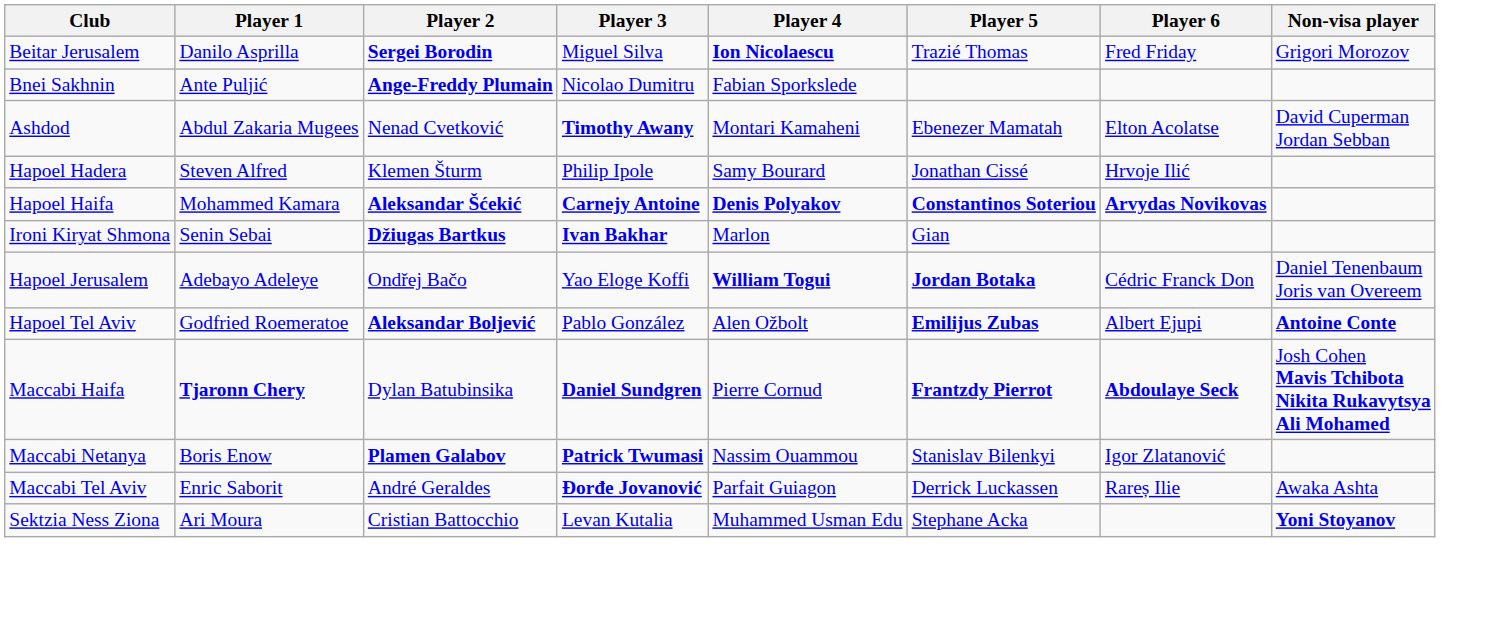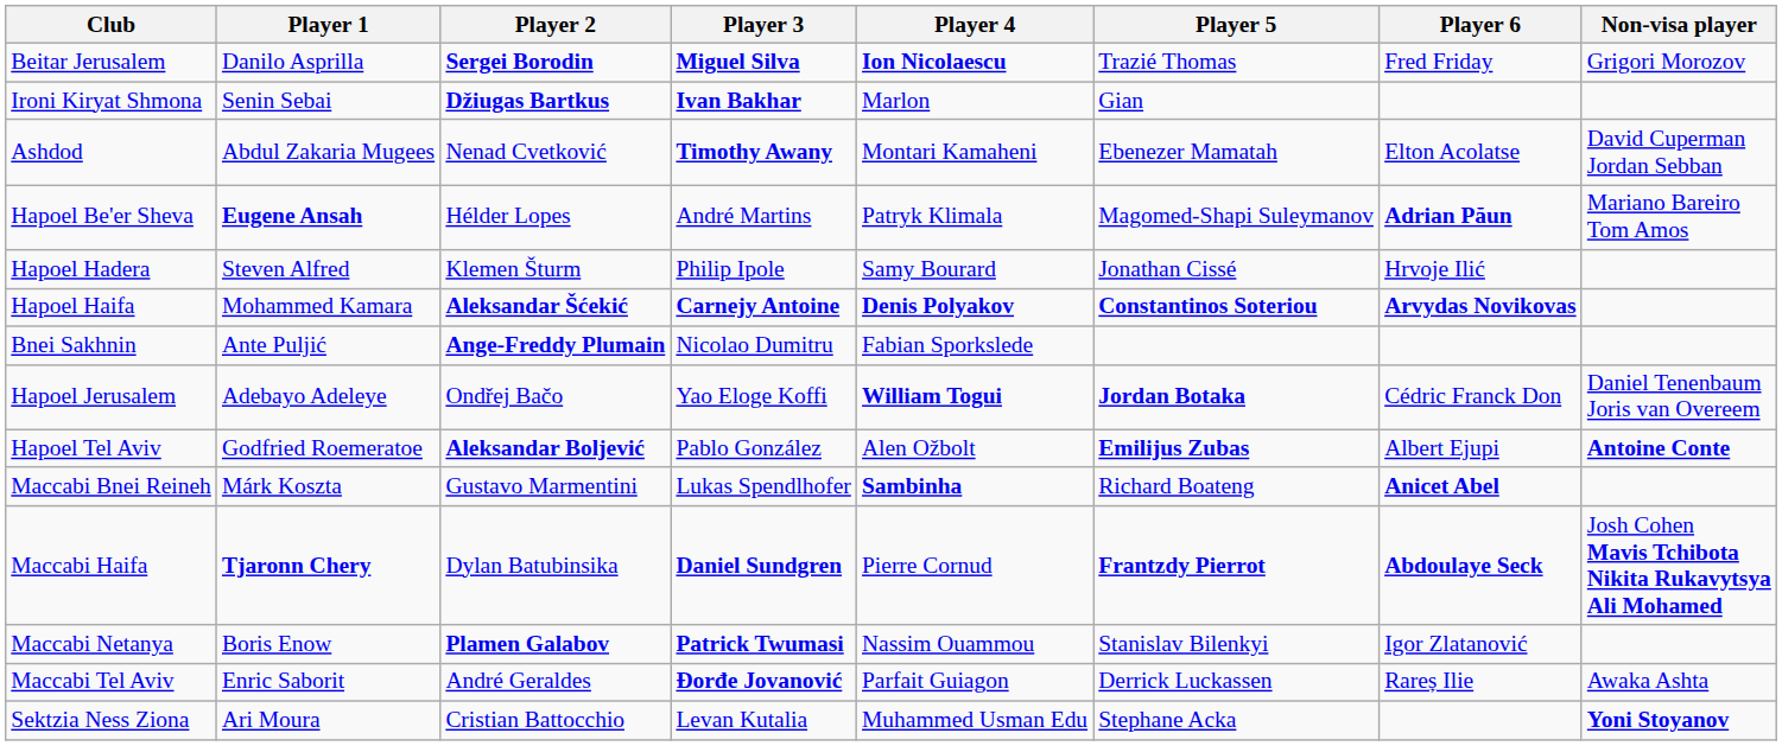 <table class="wikitable" style="font-size:85%;">
 <tr>
 <th>Club</th>
 <th>Player 1</th>
 <th>Player 2</th>
 <th>Player 3</th>
 <th>Player 4</th>
 <th>Player 5</th>
 <th>Player 6</th>
 <th>Non-visa player</th>
 </tr>
 <tr>
 <td><a href='#'>Beitar Jerusalem</a></td>
 <td> <a href='#'>Danilo Asprilla</a></td>
 <td> <strong><a href='#'>Sergei Borodin</a></strong></td>
-<td> <a href='#'>Miguel Silva</a></td>
+<td><strong> <a href='#'>Miguel Silva</a></strong></td>
 <td> <strong><a href='#'>Ion Nicolaescu</a></strong></td>
 <td> <a href='#'>Trazié Thomas</a></td>
 <td> <a href='#'>Fred Friday</a></td>
 <td> <a href='#'>Grigori Morozov</a></td>
 </tr>
 <tr>
-<td><a href='#'>Bnei Sakhnin</a></td>
-<td> <a href='#'>Ante Puljić</a></td>
-<td> <strong><a href='#'>Ange-Freddy Plumain</a></strong></td>
-<td> <a href='#'>Nicolao Dumitru</a></td>
-<td> <a href='#'>Fabian Sporkslede</a></td>
-<td></td>
+<td><a href='#'>Ironi Kiryat Shmona</a></td>
+<td> <a href='#'>Senin Sebai</a></td>
+<td> <strong><a href='#'>Džiugas Bartkus</a></strong></td>
+<td> <strong><a href='#'>Ivan Bakhar</a></strong></td>
+<td> <a href='#'>Marlon</a></td>
+<td> <a href='#'>Gian</a></td>
 <td></td>
 <td></td>
 </tr>
 <tr>
 <td><a href='#'>Ashdod</a></td>
 <td> <a href='#'>Abdul Zakaria Mugees</a></td>
 <td> <a href='#'>Nenad Cvetković</a></td>
 <td> <strong><a href='#'>Timothy Awany</a></strong></td>
 <td> <a href='#'>Montari Kamaheni</a></td>
 <td> <a href='#'>Ebenezer Mamatah</a></td>
 <td> <a href='#'>Elton Acolatse</a></td>
 <td> <a href='#'>David Cuperman</a><br> <a href='#'>Jordan Sebban</a></td>
+</tr>
+<tr>
+<td><a href='#'>Hapoel Be'er Sheva</a></td>
+<td> <strong><a href='#'>Eugene Ansah</a></strong></td>
+<td> <a href='#'>Hélder Lopes</a></td>
+<td> <a href='#'>André Martins</a></td>
+<td> <a href='#'>Patryk Klimala</a></td>
+<td> <a href='#'>Magomed-Shapi Suleymanov</a></td>
+<td> <strong><a href='#'>Adrian Păun</a></strong></td>
+<td> <a href='#'>Mariano Bareiro</a><br> <a href='#'>Tom Amos</a></td>
 </tr>
 <tr>
 <td><a href='#'>Hapoel Hadera</a></td>
 <td> <a href='#'>Steven Alfred</a></td>
 <td> <a href='#'>Klemen Šturm</a></td>
 <td> <a href='#'>Philip Ipole</a></td>
 <td> <a href='#'>Samy Bourard</a></td>
 <td> <a href='#'>Jonathan Cissé</a></td>
 <td> <a href='#'>Hrvoje Ilić</a></td>
 <td></td>
 </tr>
 <tr>
 <td><a href='#'>Hapoel Haifa</a></td>
 <td> <a href='#'>Mohammed Kamara</a></td>
 <td> <strong><a href='#'>Aleksandar Šćekić</a></strong></td>
 <td> <strong><a href='#'>Carnejy Antoine</a></strong></td>
 <td> <strong><a href='#'>Denis Polyakov</a></strong></td>
 <td> <strong><a href='#'>Constantinos Soteriou</a></strong></td>
 <td> <strong><a href='#'>Arvydas Novikovas</a></strong></td>
 <td></td>
 </tr>
 <tr>
-<td><a href='#'>Ironi Kiryat Shmona</a></td>
-<td> <a href='#'>Senin Sebai</a></td>
-<td> <strong><a href='#'>Džiugas Bartkus</a></strong></td>
-<td> <strong><a href='#'>Ivan Bakhar</a></strong></td>
-<td> <a href='#'>Marlon</a></td>
-<td> <a href='#'>Gian</a></td>
+<td><a href='#'>Bnei Sakhnin</a></td>
+<td> <a href='#'>Ante Puljić</a></td>
+<td> <strong><a href='#'>Ange-Freddy Plumain</a></strong></td>
+<td> <a href='#'>Nicolao Dumitru</a></td>
+<td> <a href='#'>Fabian Sporkslede</a></td>
+<td></td>
 <td></td>
 <td></td>
 </tr>
 <tr>
 <td><a href='#'>Hapoel Jerusalem</a></td>
 <td> <a href='#'>Adebayo Adeleye</a></td>
 <td> <a href='#'>Ondřej Bačo</a></td>
 <td> <a href='#'>Yao Eloge Koffi</a></td>
 <td> <strong><a href='#'>William Togui</a></strong></td>
 <td> <strong><a href='#'>Jordan Botaka</a></strong></td>
 <td> <a href='#'>Cédric Franck Don</a></td>
 <td> <a href='#'>Daniel Tenenbaum</a><br> <a href='#'>Joris van Overeem</a></td>
 </tr>
 <tr>
 <td><a href='#'>Hapoel Tel Aviv</a></td>
 <td> <a href='#'>Godfried Roemeratoe</a></td>
 <td> <strong><a href='#'>Aleksandar Boljević</a></strong></td>
 <td> <a href='#'>Pablo González</a></td>
 <td> <a href='#'>Alen Ožbolt</a></td>
 <td> <strong><a href='#'>Emilijus Zubas</a></strong></td>
 <td> <a href='#'>Albert Ejupi</a></td>
 <td> <strong><a href='#'>Antoine Conte</a></strong></td>
+</tr>
+<tr>
+<td><a href='#'>Maccabi Bnei Reineh</a></td>
+<td> <a href='#'>Márk Koszta</a></td>
+<td> <a href='#'>Gustavo Marmentini</a></td>
+<td> <a href='#'>Lukas Spendlhofer</a></td>
+<td> <strong><a href='#'>Sambinha</a></strong></td>
+<td> <a href='#'>Richard Boateng</a></td>
+<td> <strong><a href='#'>Anicet Abel</a></strong></td>
+<td></td>
 </tr>
 <tr>
 <td><a href='#'>Maccabi Haifa</a></td>
 <td> <strong><a href='#'>Tjaronn Chery</a></strong></td>
 <td> <a href='#'>Dylan Batubinsika</a></td>
 <td> <strong><a href='#'>Daniel Sundgren</a></strong></td>
 <td> <a href='#'>Pierre Cornud</a></td>
 <td> <strong><a href='#'>Frantzdy Pierrot</a></strong></td>
 <td> <strong><a href='#'>Abdoulaye Seck</a></strong></td>
 <td> <a href='#'>Josh Cohen</a><br> <strong><a href='#'>Mavis Tchibota</a></strong><br> <strong><a href='#'>Nikita Rukavytsya</a></strong><br>  <strong><a href='#'>Ali Mohamed</a></strong></td>
 </tr>
 <tr>
 <td><a href='#'>Maccabi Netanya</a></td>
 <td> <a href='#'>Boris Enow</a></td>
 <td> <strong><a href='#'>Plamen Galabov</a></strong></td>
 <td> <strong><a href='#'>Patrick Twumasi</a></strong></td>
 <td> <a href='#'>Nassim Ouammou</a></td>
 <td> <a href='#'>Stanislav Bilenkyi</a></td>
 <td> <a href='#'>Igor Zlatanović</a></td>
 <td></td>
 </tr>
 <tr>
 <td><a href='#'>Maccabi Tel Aviv</a></td>
 <td> <a href='#'>Enric Saborit</a></td>
 <td> <a href='#'>André Geraldes</a></td>
 <td> <strong><a href='#'>Đorđe Jovanović</a></strong></td>
 <td> <a href='#'>Parfait Guiagon</a></td>
 <td> <a href='#'>Derrick Luckassen</a></td>
 <td> <a href='#'>Rareș Ilie</a></td>
 <td> <a href='#'>Awaka Ashta</a></td>
 </tr>
 <tr>
 <td><a href='#'>Sektzia Ness Ziona</a></td>
 <td> <a href='#'>Ari Moura</a></td>
 <td> <a href='#'>Cristian Battocchio</a></td>
 <td> <a href='#'>Levan Kutalia</a></td>
 <td> <a href='#'>Muhammed Usman Edu</a></td>
 <td> <a href='#'>Stephane Acka</a></td>
 <td></td>
 <td> <strong><a href='#'>Yoni Stoyanov</a></strong></td>
 </tr>
 </table>
